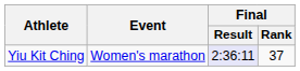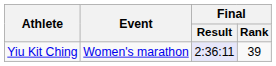 <table class="wikitable" style="font-size:90%">
 <tr>
 <th rowspan="2">Athlete</th>
 <th rowspan="2">Event</th>
 <th colspan="2">Final</th>
 </tr>
 <tr style="font-size:95%">
 <th>Result</th>
 <th>Rank</th>
 </tr>
 <tr align=center>
 <td align=left><a href='#'>Yiu Kit Ching</a></td>
 <td align=left><a href='#'>Women's marathon</a></td>
 <td style="background: lavender;">2:36:11</td>
-<td>37</td>
+<td>39</td>
 </tr>
 </table>
